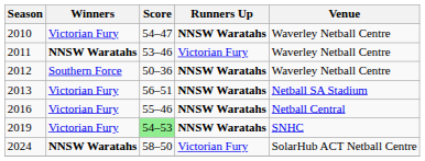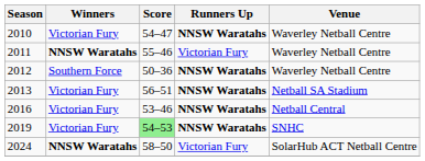 <table class="wikitable collapsible">
 <tr>
 <th>Season</th>
 <th>Winners</th>
 <th>Score</th>
 <th>Runners Up</th>
 <th>Venue</th>
 </tr>
 <tr>
 <td>2010 </td>
 <td><a href='#'>Victorian Fury</a></td>
 <td>54–47</td>
 <td><strong>NNSW Waratahs</strong></td>
 <td>Waverley Netball Centre</td>
 </tr>
 <tr>
 <td>2011 </td>
 <td><strong>NNSW Waratahs</strong></td>
-<td>53–46</td>
+<td>55–46</td>
 <td><a href='#'>Victorian Fury</a></td>
 <td>Waverley Netball Centre</td>
 </tr>
 <tr>
 <td>2012 </td>
 <td><a href='#'>Southern Force</a></td>
 <td>50–36</td>
 <td><strong>NNSW Waratahs</strong></td>
 <td>Waverley Netball Centre</td>
 </tr>
 <tr>
 <td>2013 </td>
 <td><a href='#'>Victorian Fury</a></td>
 <td>56–51</td>
 <td><strong>NNSW Waratahs</strong></td>
 <td><a href='#'>Netball SA Stadium</a></td>
 </tr>
 <tr>
 <td>2016 </td>
 <td><a href='#'>Victorian Fury</a></td>
-<td>55–46</td>
+<td>53–46</td>
 <td><strong>NNSW Waratahs</strong></td>
 <td><a href='#'>Netball Central</a></td>
 </tr>
 <tr>
 <td>2019 </td>
 <td><a href='#'>Victorian Fury</a></td>
 <td style="background: lightgreen;">54–53</td>
 <td><strong>NNSW Waratahs</strong></td>
 <td><a href='#'>SNHC</a></td>
 </tr>
 <tr>
 <td>2024</td>
 <td><strong>NNSW Waratahs</strong></td>
 <td>58–50</td>
 <td><a href='#'>Victorian Fury</a></td>
 <td>SolarHub ACT Netball Centre</td>
 </tr>
 <tr>
 </tr>
 </table>
